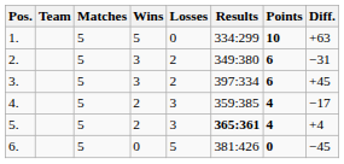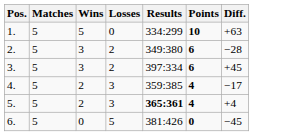 <table class="wikitable">
 <tr>
 <th>Pos.</th>
-<th align="center">Team</th>
 <th>Matches</th>
 <th>Wins</th>
 <th>Losses</th>
 <th>Results</th>
 <th>Points</th>
 <th>Diff.</th>
 </tr>
 <tr>
 <td>1.</td>
-<td></td>
 <td>5</td>
 <td>5</td>
 <td>0</td>
 <td>334:299</td>
 <td><strong>10</strong></td>
 <td>+63</td>
 </tr>
 <tr>
 <td>2.</td>
-<td></td>
 <td>5</td>
 <td>3</td>
 <td>2</td>
 <td>349:380</td>
 <td><strong>6</strong></td>
-<td>−31</td>
+<td>−28</td>
 </tr>
 <tr>
 <td>3.</td>
-<td></td>
 <td>5</td>
 <td>3</td>
 <td>2</td>
 <td>397:334</td>
 <td><strong>6</strong></td>
 <td>+45</td>
 </tr>
 <tr>
 <td>4.</td>
-<td></td>
 <td>5</td>
 <td>2</td>
 <td>3</td>
 <td>359:385</td>
 <td><strong>4</strong></td>
 <td>−17</td>
 </tr>
 <tr>
 <td>5.</td>
-<td></td>
 <td>5</td>
 <td>2</td>
 <td>3</td>
 <td><strong>365:361</strong></td>
 <td><strong>4</strong></td>
 <td>+4</td>
 </tr>
 <tr>
 <td>6.</td>
-<td></td>
 <td>5</td>
 <td>0</td>
 <td>5</td>
 <td>381:426</td>
 <td><strong>0</strong></td>
 <td>−45</td>
 </tr>
 </table>
